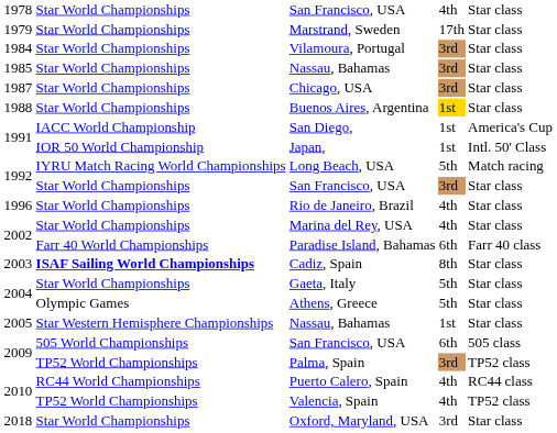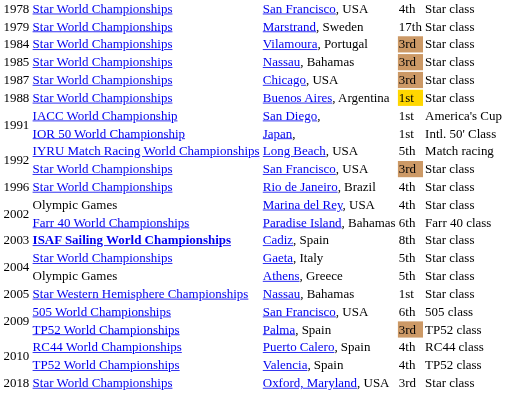 <table>
 <tr>
 <td>1978</td>
 <td><a href='#'>Star World Championships</a></td>
 <td><a href='#'>San Francisco</a>, USA</td>
 <td>4th</td>
 <td>Star class</td>
 </tr>
 <tr>
 <td>1979</td>
 <td><a href='#'>Star World Championships</a></td>
 <td><a href='#'>Marstrand</a>, Sweden</td>
 <td>17th</td>
 <td>Star class</td>
 </tr>
 <tr>
 <td>1984</td>
 <td><a href='#'>Star World Championships</a></td>
 <td><a href='#'>Vilamoura</a>, Portugal</td>
 <td style="background:#c96;">3rd</td>
 <td>Star class</td>
 </tr>
 <tr>
 <td>1985</td>
 <td><a href='#'>Star World Championships</a></td>
 <td><a href='#'>Nassau</a>, Bahamas</td>
 <td style="background:#c96;">3rd</td>
 <td>Star class</td>
 </tr>
 <tr>
 <td>1987</td>
 <td><a href='#'>Star World Championships</a></td>
 <td><a href='#'>Chicago</a>, USA</td>
 <td style="background:#c96;">3rd</td>
 <td>Star class</td>
 </tr>
 <tr>
 <td>1988</td>
 <td><a href='#'>Star World Championships</a></td>
 <td><a href='#'>Buenos Aires</a>, Argentina</td>
 <td style="background:gold;">1st</td>
 <td>Star class</td>
 </tr>
 <tr>
 <td rowspan=2>1991</td>
 <td><a href='#'>IACC World Championship</a></td>
 <td><a href='#'>San Diego</a>,</td>
 <td>1st</td>
 <td>America's Cup</td>
 </tr>
 <tr>
 <td><a href='#'>IOR 50 World Championship</a></td>
 <td><a href='#'>Japan</a>,</td>
 <td>1st</td>
 <td>Intl. 50' Class</td>
 </tr>
 <tr>
 <td rowspan=2>1992</td>
 <td><a href='#'>IYRU Match Racing World Championships</a></td>
 <td><a href='#'>Long Beach</a>, USA</td>
 <td>5th</td>
 <td>Match racing</td>
 </tr>
 <tr>
 <td><a href='#'>Star World Championships</a></td>
 <td><a href='#'>San Francisco</a>, USA</td>
 <td style="background:#c96;">3rd</td>
 <td>Star class</td>
 </tr>
 <tr>
 <td>1996</td>
 <td><a href='#'>Star World Championships</a></td>
 <td><a href='#'>Rio de Janeiro</a>, Brazil</td>
 <td>4th</td>
 <td>Star class</td>
 </tr>
 <tr>
 <td rowspan=2>2002</td>
-<td><a href='#'>Star World Championships</a></td>
+<td>Olympic Games</td>
 <td><a href='#'>Marina del Rey</a>, USA</td>
 <td>4th</td>
 <td>Star class</td>
 </tr>
 <tr>
 <td><a href='#'>Farr 40 World Championships</a></td>
 <td><a href='#'>Paradise Island</a>, Bahamas</td>
 <td>6th</td>
 <td>Farr 40 class</td>
 </tr>
 <tr>
 <td>2003</td>
 <td><strong><a href='#'>ISAF Sailing World Championships</a></strong></td>
 <td><a href='#'>Cadiz</a>, Spain</td>
 <td>8th</td>
 <td>Star class</td>
 </tr>
 <tr>
 <td rowspan=2>2004</td>
 <td><a href='#'>Star World Championships</a></td>
 <td><a href='#'>Gaeta</a>, Italy</td>
 <td>5th</td>
 <td>Star class</td>
 </tr>
 <tr>
 <td>Olympic Games</td>
 <td><a href='#'>Athens</a>, Greece</td>
 <td>5th</td>
 <td>Star class</td>
 </tr>
 <tr>
 <td>2005</td>
 <td><a href='#'>Star Western Hemisphere Championships</a></td>
 <td><a href='#'>Nassau</a>, Bahamas</td>
 <td>1st</td>
 <td>Star class</td>
 </tr>
 <tr>
 <td rowspan=2>2009</td>
 <td><a href='#'>505 World Championships</a></td>
 <td><a href='#'>San Francisco</a>, USA</td>
 <td>6th</td>
 <td>505 class</td>
 </tr>
 <tr>
 <td><a href='#'>TP52 World Championships</a></td>
 <td><a href='#'>Palma</a>, Spain</td>
 <td style="background:#c96;">3rd</td>
 <td>TP52 class</td>
 </tr>
 <tr>
 <td rowspan=2>2010</td>
 <td><a href='#'>RC44 World Championships</a></td>
 <td><a href='#'>Puerto Calero</a>, Spain</td>
 <td>4th</td>
 <td>RC44 class</td>
 </tr>
 <tr>
 <td><a href='#'>TP52 World Championships</a></td>
 <td><a href='#'>Valencia</a>, Spain</td>
 <td>4th</td>
 <td>TP52 class</td>
 </tr>
 <tr>
 <td rowspan=2>2018</td>
 <td><a href='#'>Star World Championships</a></td>
 <td><a href='#'>Oxford, Maryland</a>, USA</td>
 <td>3rd</td>
 <td>Star class</td>
 </tr>
 </table>
